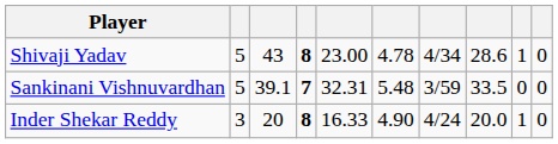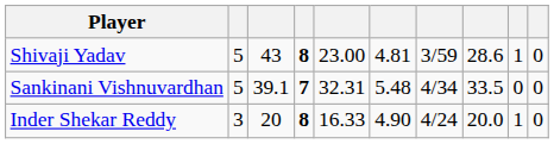 <table class="wikitable sortable" style="text-align: center;">
 <tr>
 <th class="unsortable">Player</th>
 <th></th>
 <th></th>
 <th></th>
 <th></th>
 <th></th>
 <th></th>
 <th></th>
 <th></th>
 <th></th>
 </tr>
 <tr>
 <td style="text-align:left"><a href='#'>Shivaji Yadav</a></td>
 <td style="text-align:left">5</td>
 <td>43</td>
 <td><strong>8</strong></td>
 <td>23.00</td>
-<td>4.78</td>
-<td>4/34</td>
+<td>4.81</td>
+<td>3/59</td>
 <td>28.6</td>
 <td>1</td>
 <td>0</td>
 </tr>
 <tr>
 <td style="text-align:left"><a href='#'>Sankinani Vishnuvardhan</a></td>
 <td style="text-align:left">5</td>
 <td>39.1</td>
 <td><strong>7</strong></td>
 <td>32.31</td>
 <td>5.48</td>
-<td>3/59</td>
+<td>4/34</td>
 <td>33.5</td>
 <td>0</td>
 <td>0</td>
 </tr>
 <tr>
 <td style="text-align:left"><a href='#'>Inder Shekar Reddy</a></td>
 <td style="text-align:left">3</td>
 <td>20</td>
 <td><strong>8</strong></td>
 <td>16.33</td>
 <td>4.90</td>
 <td>4/24</td>
 <td>20.0</td>
 <td>1</td>
 <td>0</td>
 </tr>
 </table>
